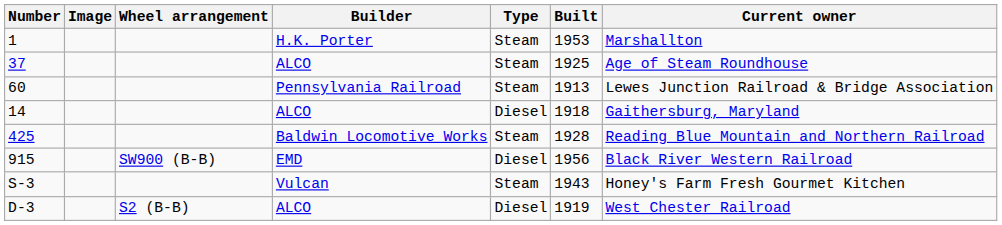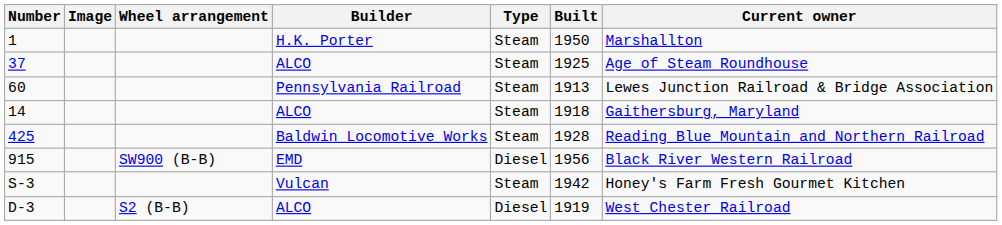 <table class="wikitable">
 <tr>
 <th>Number</th>
 <th>Image</th>
 <th>Wheel arrangement</th>
 <th>Builder</th>
 <th>Type</th>
 <th>Built</th>
 <th>Current owner</th>
 </tr>
 <tr>
 <td>1</td>
 <td></td>
 <td></td>
 <td><a href='#'>H.K. Porter</a></td>
 <td>Steam</td>
-<td>1953</td>
+<td>1950</td>
 <td><a href='#'>Marshallton</a></td>
 </tr>
 <tr>
 <td><a href='#'>37</a></td>
 <td></td>
 <td></td>
 <td><a href='#'>ALCO</a></td>
 <td>Steam</td>
 <td>1925</td>
 <td><a href='#'>Age of Steam Roundhouse</a></td>
 </tr>
 <tr>
 <td>60</td>
 <td></td>
 <td></td>
 <td><a href='#'>Pennsylvania Railroad</a></td>
 <td>Steam</td>
 <td>1913</td>
 <td>Lewes Junction Railroad & Bridge Association</td>
 </tr>
 <tr>
 <td>14</td>
 <td></td>
 <td></td>
 <td><a href='#'>ALCO</a></td>
-<td>Diesel</td>
+<td>Steam</td>
 <td>1918</td>
 <td><a href='#'>Gaithersburg, Maryland</a></td>
 </tr>
 <tr>
 <td><a href='#'>425</a></td>
 <td></td>
 <td></td>
 <td><a href='#'>Baldwin Locomotive Works</a></td>
 <td>Steam</td>
 <td>1928</td>
 <td><a href='#'>Reading Blue Mountain and Northern Railroad</a></td>
 </tr>
 <tr>
 <td>915</td>
 <td></td>
 <td><a href='#'>SW900</a> (B-B)</td>
 <td><a href='#'>EMD</a></td>
 <td>Diesel</td>
 <td>1956</td>
 <td><a href='#'>Black River Western Railroad</a></td>
 </tr>
 <tr>
 <td>S-3</td>
 <td></td>
 <td></td>
 <td><a href='#'>Vulcan</a></td>
 <td>Steam</td>
-<td>1943</td>
+<td>1942</td>
 <td>Honey's Farm Fresh Gourmet Kitchen</td>
 </tr>
 <tr>
 <td>D-3</td>
 <td></td>
 <td><a href='#'>S2</a> (B-B)</td>
 <td><a href='#'>ALCO</a></td>
 <td>Diesel</td>
 <td>1919</td>
 <td><a href='#'>West Chester Railroad</a></td>
 </tr>
 </table>
